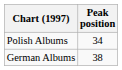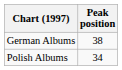 <table class="wikitable">
 <tr>
 <th align="left">Chart (1997)</th>
 <th align="center">Peak<br>position</th>
 </tr>
 <tr>
+<td align="left">German Albums</td>
+<td align="center">38</td>
+</tr>
+<tr>
 <td align="left">Polish Albums</td>
 <td align="center">34</td>
 </tr>
-<tr>
-<td align="left">German Albums</td>
-<td align="center">38</td>
-</tr>
 </table>
